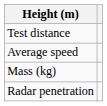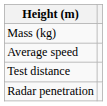 <table class="wikitable">
 <tr>
 <th>Height (m)</th>
 <th></th>
 </tr>
 <tr>
-<td>Test distance</td>
+<td>Mass (kg)</td>
 <td></td>
 </tr>
 <tr>
 <td>Average speed</td>
 <td></td>
 </tr>
 <tr>
-<td>Mass (kg)</td>
+<td>Test distance</td>
 <td></td>
 </tr>
 <tr>
 <td>Radar penetration</td>
 <td></td>
 </tr>
 </table>
